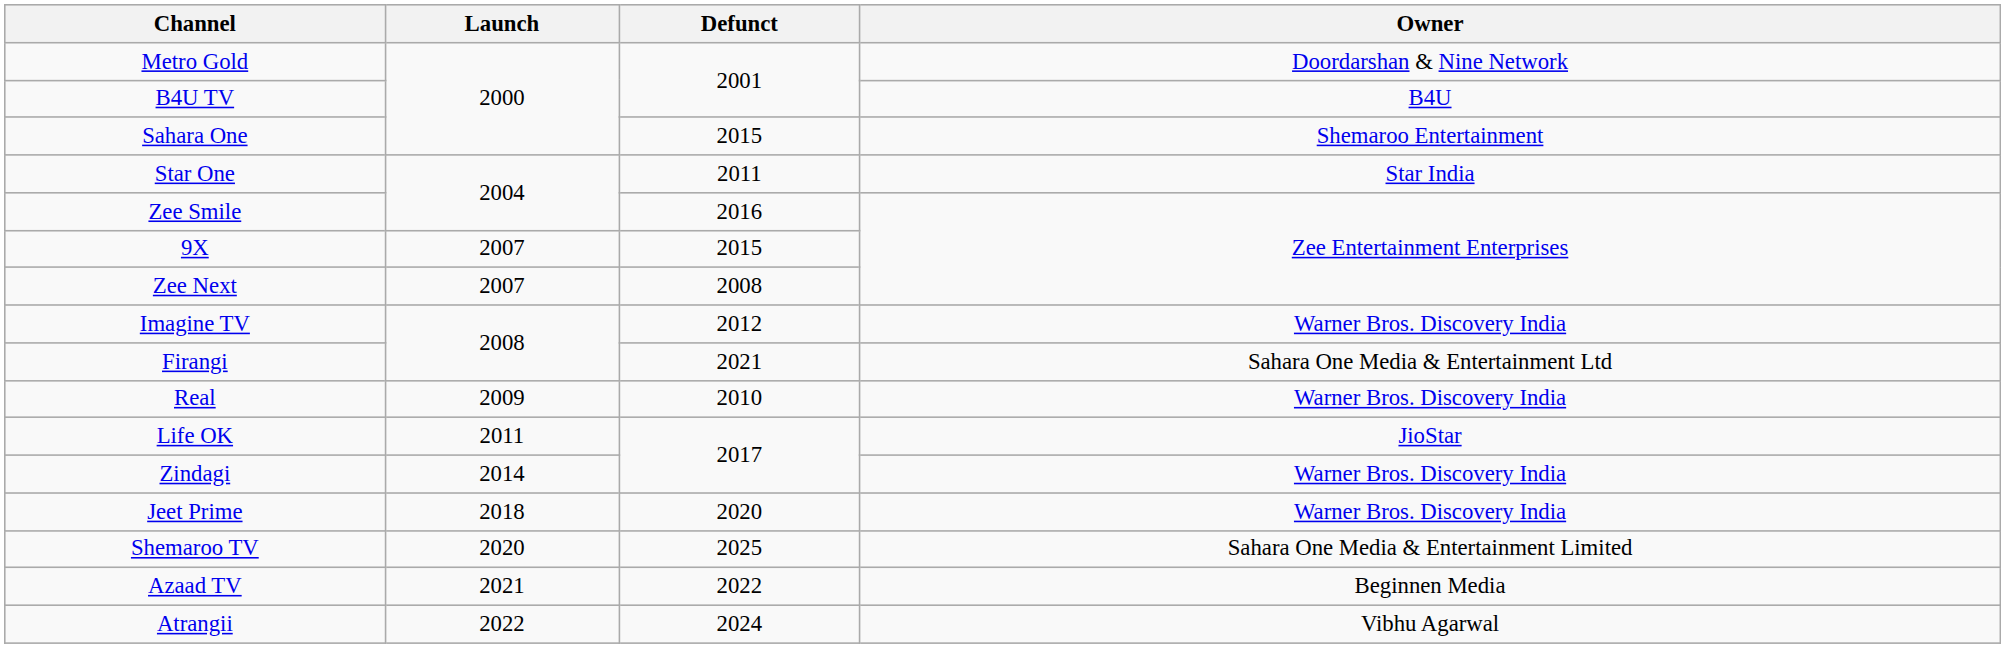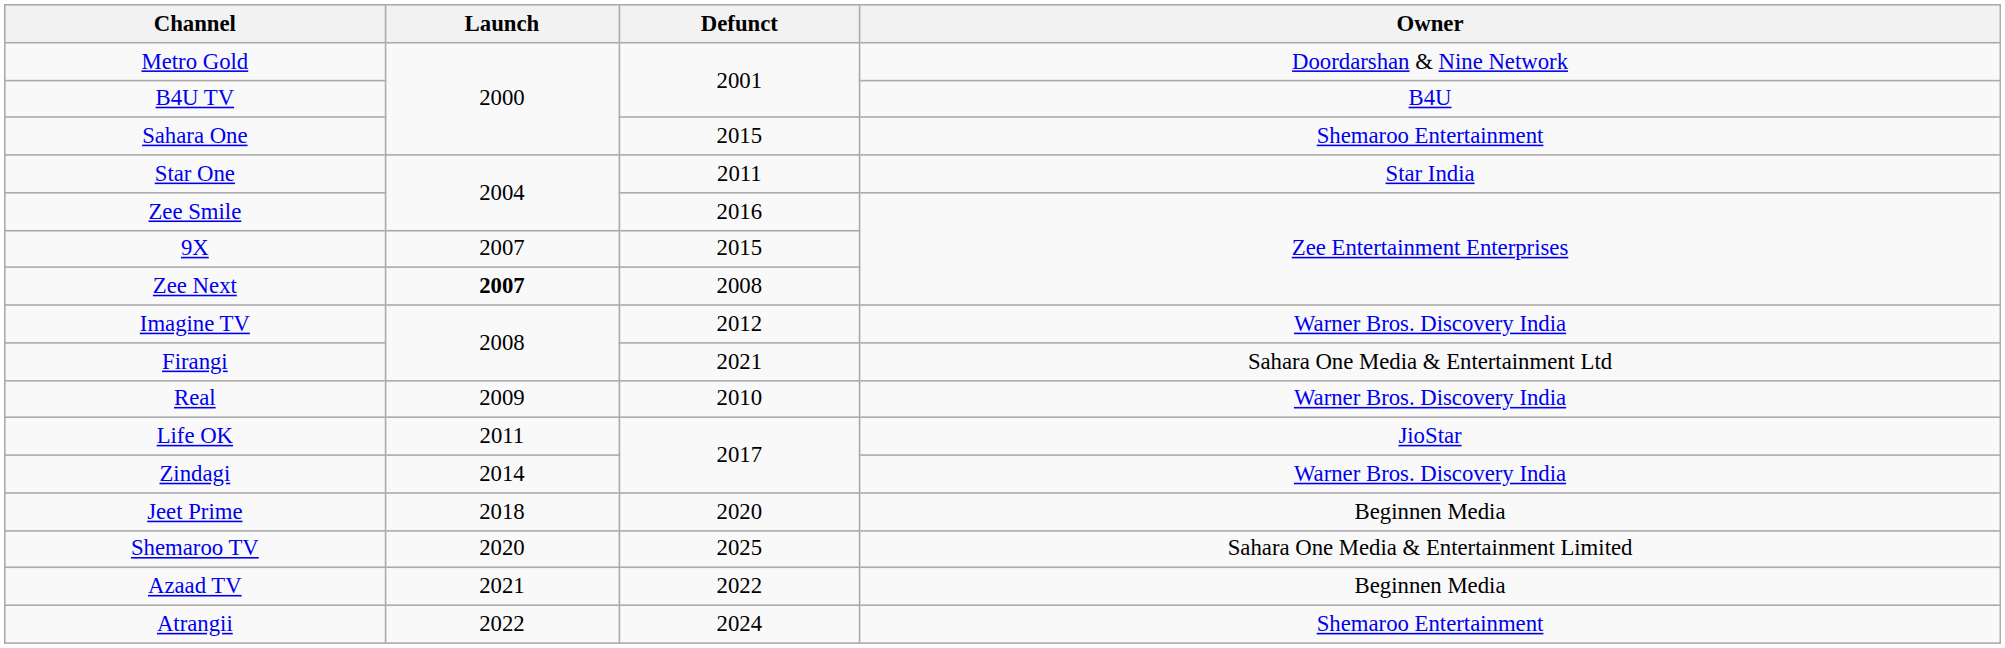 <table class="wikitable sortable" style="border-collapse:collapse; font-size: 90%; text-align:center" width="100%">
 <tr>
 <th>Channel</th>
 <th>Launch</th>
 <th>Defunct</th>
 <th>Owner</th>
 </tr>
 <tr>
 <td><a href='#'>Metro Gold</a></td>
 <td rowspan="3">2000</td>
 <td rowspan="2">2001</td>
 <td><a href='#'>Doordarshan</a> & <a href='#'>Nine Network</a></td>
 </tr>
 <tr>
 <td><a href='#'>B4U TV</a></td>
 <td><a href='#'>B4U</a></td>
 </tr>
 <tr>
 <td><a href='#'>Sahara One</a></td>
 <td>2015</td>
 <td><a href='#'>Shemaroo Entertainment</a></td>
 </tr>
 <tr>
 <td><a href='#'>Star One</a></td>
 <td rowspan="2">2004</td>
 <td>2011</td>
 <td><a href='#'>Star India</a></td>
 </tr>
 <tr>
 <td><a href='#'>Zee Smile</a></td>
 <td>2016</td>
 <td rowspan="3"><a href='#'>Zee Entertainment Enterprises</a></td>
 </tr>
 <tr>
 <td><a href='#'>9X</a></td>
 <td>2007</td>
 <td>2015</td>
 </tr>
 <tr>
 <td><a href='#'>Zee Next</a></td>
-<td>2007</td>
+<td><strong>2007</strong></td>
 <td>2008</td>
 </tr>
 <tr>
 <td><a href='#'>Imagine TV</a></td>
 <td rowspan="2">2008</td>
 <td>2012</td>
 <td><a href='#'>Warner Bros. Discovery India</a></td>
 </tr>
 <tr>
 <td><a href='#'>Firangi</a></td>
 <td>2021</td>
 <td>Sahara One Media & Entertainment Ltd</td>
 </tr>
 <tr>
 <td><a href='#'>Real</a></td>
 <td>2009</td>
 <td>2010</td>
 <td><a href='#'>Warner Bros. Discovery India</a></td>
 </tr>
 <tr>
 <td><a href='#'>Life OK</a></td>
 <td>2011</td>
 <td rowspan="2">2017</td>
 <td><a href='#'>JioStar</a></td>
 </tr>
 <tr>
 <td><a href='#'>Zindagi</a></td>
 <td>2014</td>
 <td><a href='#'>Warner Bros. Discovery India</a></td>
 </tr>
 <tr>
 <td><a href='#'>Jeet Prime</a></td>
 <td>2018</td>
 <td>2020</td>
-<td><a href='#'>Warner Bros. Discovery India</a></td>
+<td>Beginnen Media</td>
 </tr>
 <tr>
 <td><a href='#'>Shemaroo TV</a></td>
 <td>2020</td>
 <td>2025</td>
 <td>Sahara One Media & Entertainment Limited</td>
 </tr>
 <tr>
 <td><a href='#'>Azaad TV</a></td>
 <td>2021</td>
 <td>2022</td>
 <td>Beginnen Media</td>
 </tr>
 <tr>
 <td><a href='#'>Atrangii</a></td>
 <td>2022</td>
 <td>2024</td>
-<td>Vibhu Agarwal</td>
+<td><a href='#'>Shemaroo Entertainment</a></td>
 </tr>
 </table>
